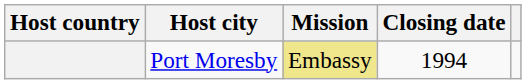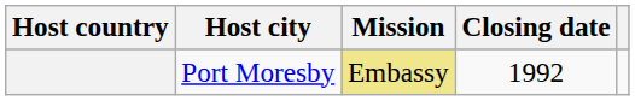 <table class="wikitable plainrowheaders" style="text-align:center;">
 <tr>
 <th scope="col">Host country</th>
 <th scope="col">Host city</th>
 <th scope="col">Mission</th>
 <th scope="col">Closing date</th>
 <th scope="col"></th>
 </tr>
 <tr>
 <th scope="row"></th>
 <td><a href='#'>Port Moresby</a></td>
 <td style="background: khaki;">Embassy</td>
-<td>1994</td>
+<td>1992</td>
 <td></td>
 </tr>
 </table>
